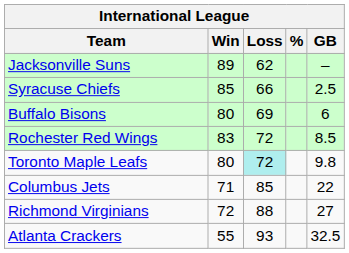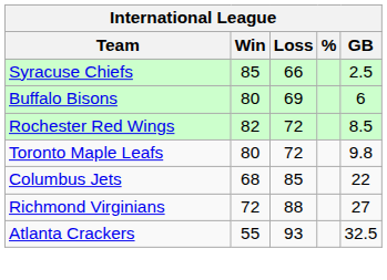 <table class="wikitable">
 <tr>
 <th colspan="5">International League</th>
 </tr>
 <tr>
 <th width="60%">Team</th>
 <th>Win</th>
 <th>Loss</th>
 <th>%</th>
 <th>GB</th>
-</tr>
-<tr align=center bgcolor=ccffcc>
-<td align=left><a href='#'>Jacksonville Suns</a></td>
-<td>89</td>
-<td>62</td>
-<td></td>
-<td>–</td>
 </tr>
 <tr align=center bgcolor=ccffcc>
 <td align=left><a href='#'>Syracuse Chiefs</a></td>
 <td>85</td>
 <td>66</td>
 <td></td>
 <td>2.5</td>
 </tr>
 <tr align=center bgcolor=ccffcc>
 <td align=left><a href='#'>Buffalo Bisons</a></td>
 <td>80</td>
 <td>69</td>
 <td></td>
 <td>6</td>
 </tr>
 <tr align=center bgcolor=ccffcc>
 <td align=left><a href='#'>Rochester Red Wings</a></td>
-<td>83</td>
+<td>82</td>
 <td>72</td>
 <td></td>
 <td>8.5</td>
 </tr>
 <tr align=center>
 <td align=left><a href='#'>Toronto Maple Leafs</a></td>
 <td>80</td>
-<td style="background: paleturquoise;">72</td>
+<td>72</td>
 <td></td>
 <td>9.8</td>
 </tr>
 <tr align=center>
 <td align=left><a href='#'>Columbus Jets</a></td>
-<td>71</td>
+<td>68</td>
 <td>85</td>
 <td></td>
 <td>22</td>
 </tr>
 <tr align=center>
 <td align=left><a href='#'>Richmond Virginians</a></td>
 <td>72</td>
 <td>88</td>
 <td></td>
 <td>27</td>
 </tr>
 <tr align=center>
 <td align=left><a href='#'>Atlanta Crackers</a></td>
 <td>55</td>
 <td>93</td>
 <td></td>
 <td>32.5</td>
 </tr>
 </table>
